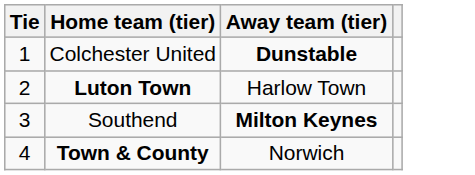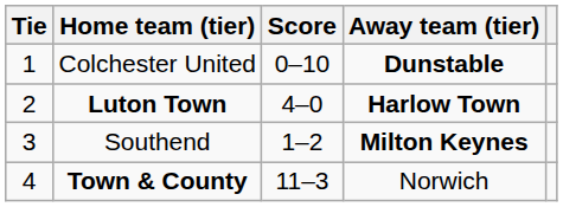 <table class="wikitable" style="text-align:center; font-size:85%">
 <tr>
 <th>Tie</th>
 <th>Home team (tier)</th>
+<th>Score</th>
 <th>Away team (tier)</th>
 <th></th>
 </tr>
 <tr>
 <td align="center">1</td>
 <td>Colchester United</td>
+<td align="center">0–10</td>
 <td><strong>Dunstable</strong></td>
 <td></td>
 </tr>
 <tr>
 <td align="center">2</td>
 <td><strong>Luton Town</strong></td>
-<td>Harlow Town</td>
+<td align="center">4–0</td>
+<td><strong>Harlow Town</strong></td>
 <td></td>
 </tr>
 <tr>
 <td align="center">3</td>
 <td>Southend</td>
+<td align="center">1–2</td>
 <td><strong>Milton Keynes</strong></td>
 <td></td>
 </tr>
 <tr>
 <td align="center">4</td>
 <td><strong>Town & County</strong></td>
+<td align="center">11–3</td>
 <td>Norwich</td>
 <td></td>
 </tr>
 </table>
